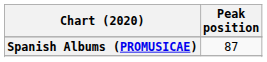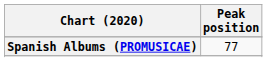 <table class="wikitable sortable plainrowheaders" style="text-align:center">
 <tr>
 <th scope="col">Chart (2020)</th>
 <th scope="col">Peak<br>position</th>
 </tr>
 <tr>
 </tr>
 <tr>
 </tr>
 <tr>
 </tr>
 <tr>
 </tr>
 <tr>
 </tr>
 <tr>
 </tr>
 <tr>
 </tr>
 <tr>
 <th scope="row">Spanish Albums (<a href='#'>PROMUSICAE</a>)</th>
-<td>87</td>
+<td>77</td>
 </tr>
 <tr>
 </tr>
 <tr>
 </tr>
 </table>
